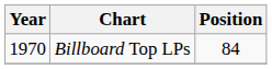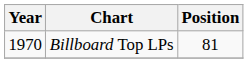 <table class="wikitable">
 <tr>
 <th>Year</th>
 <th>Chart</th>
 <th>Position</th>
 </tr>
 <tr>
 <td>1970</td>
 <td><em>Billboard</em> Top LPs</td>
-<td align="center">84</td>
+<td align="center">81</td>
 </tr>
 <tr>
 </tr>
 </table>
